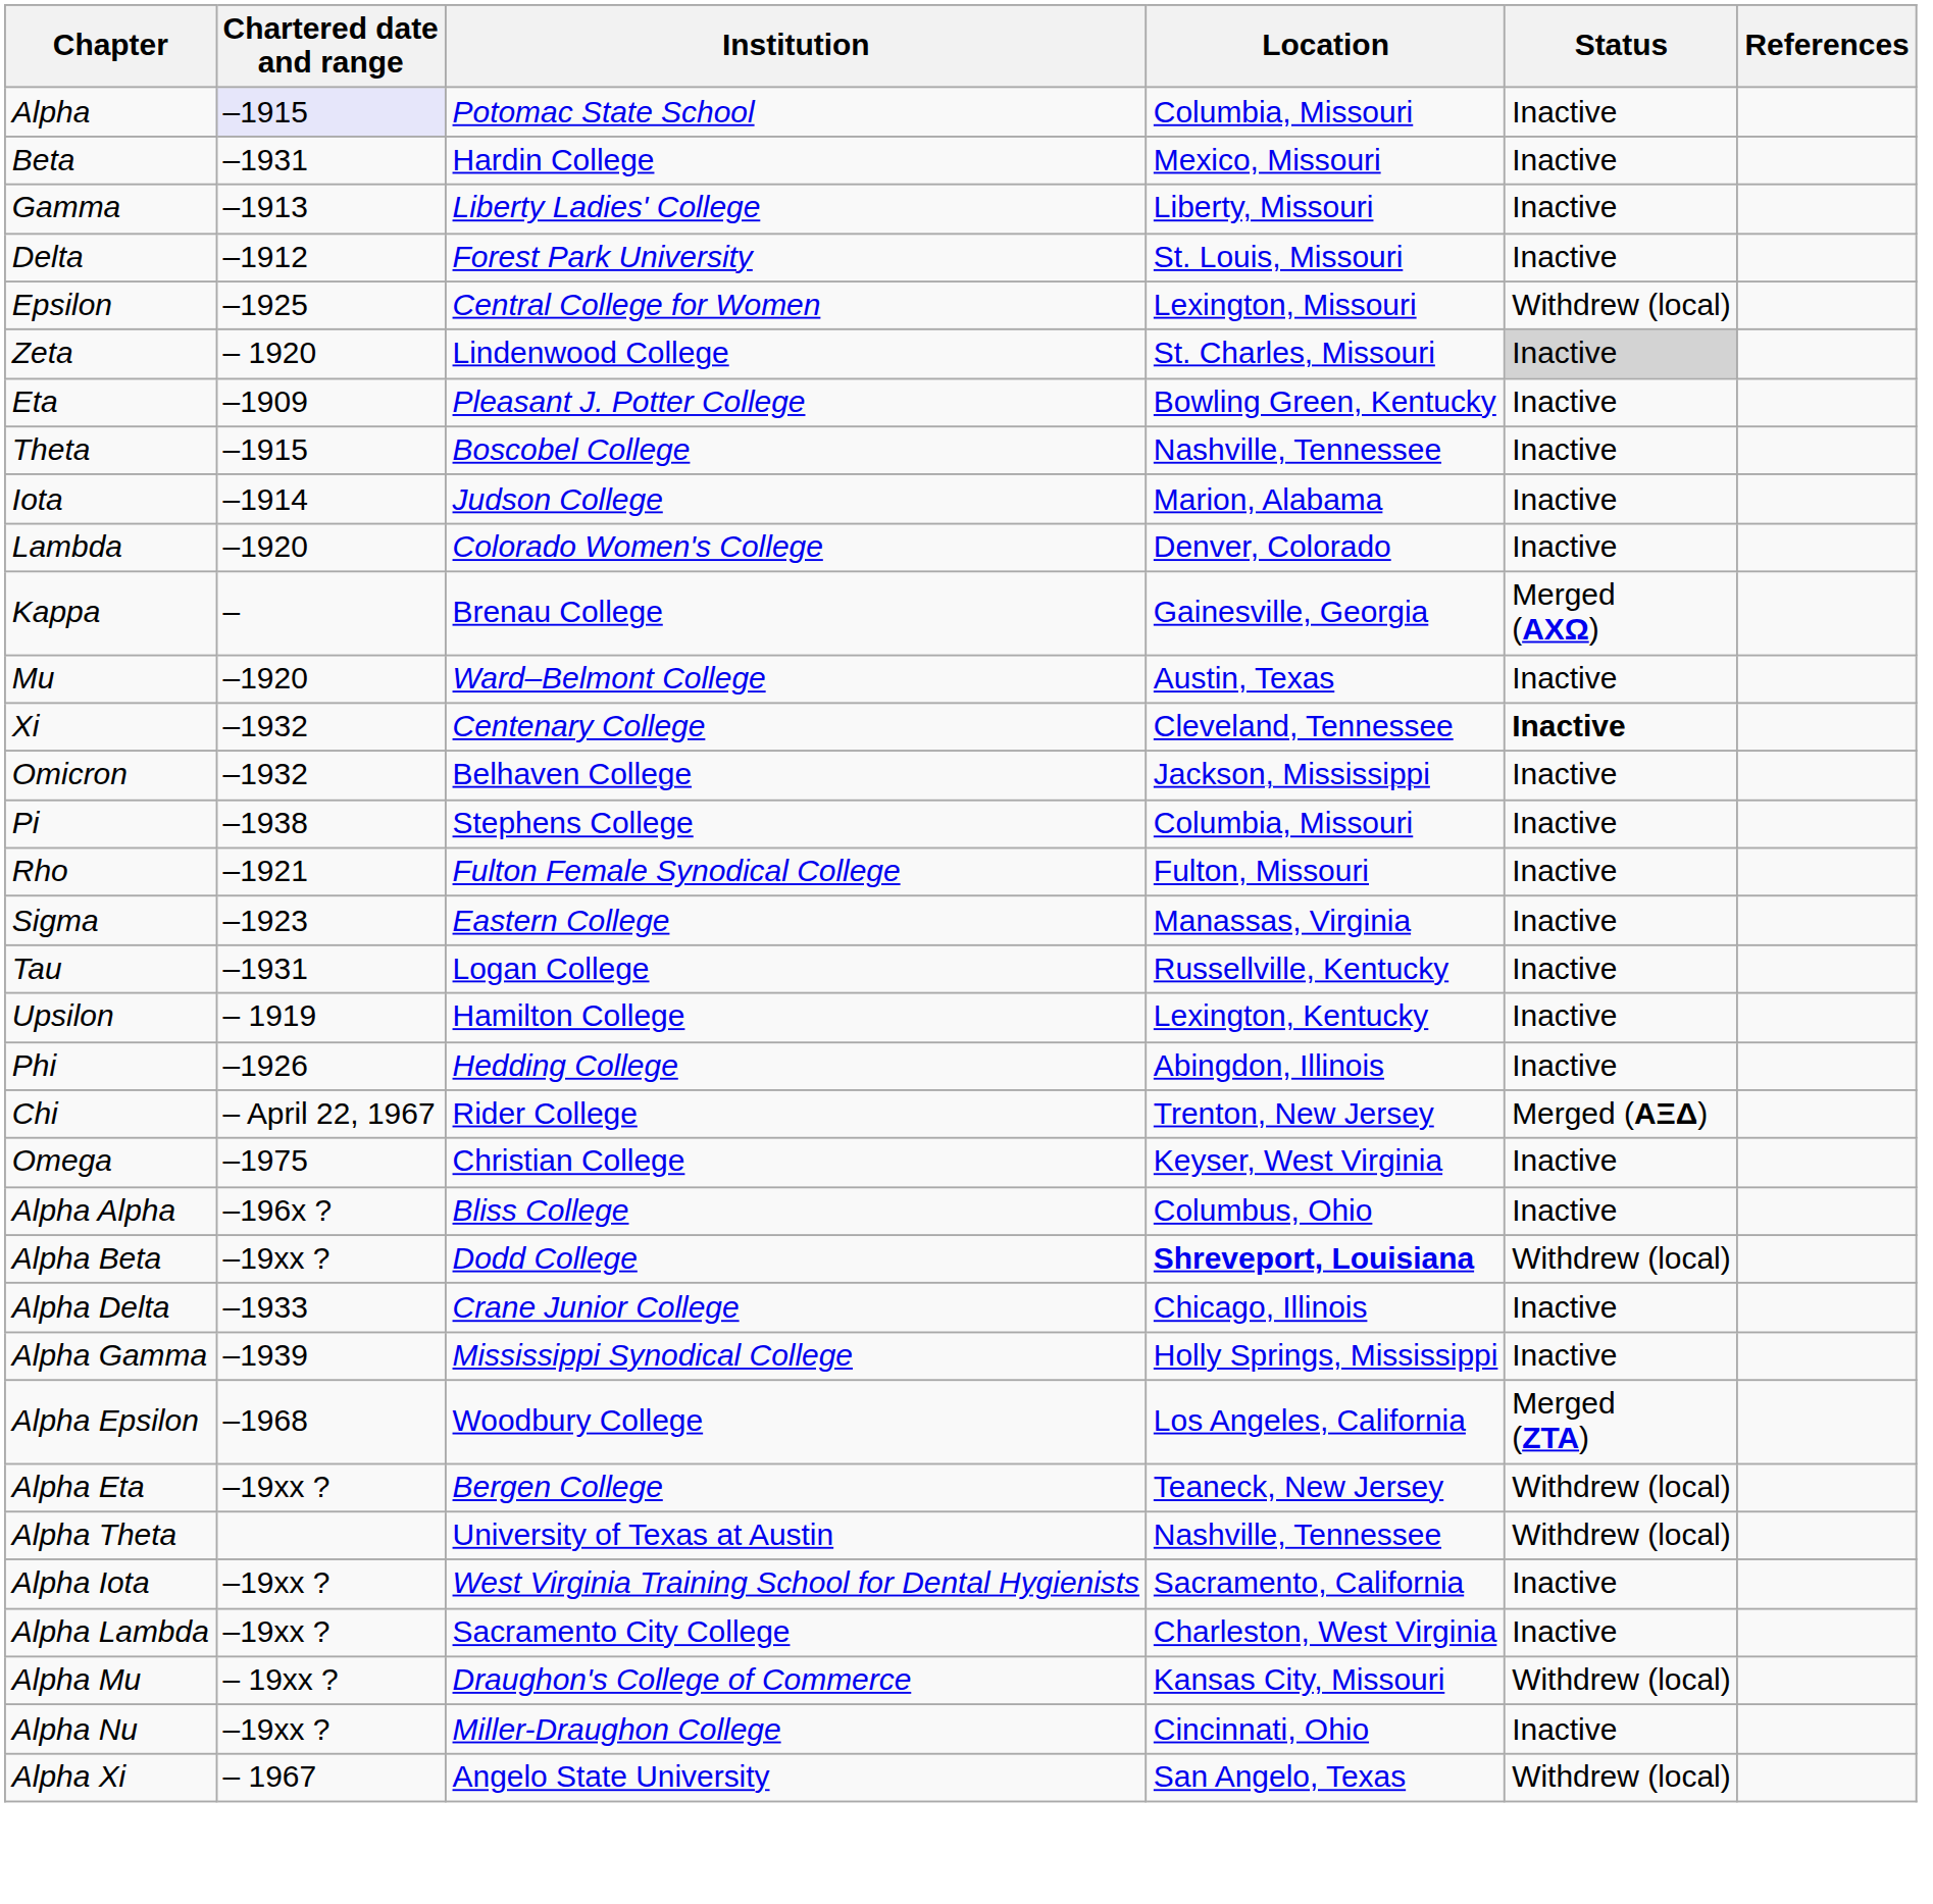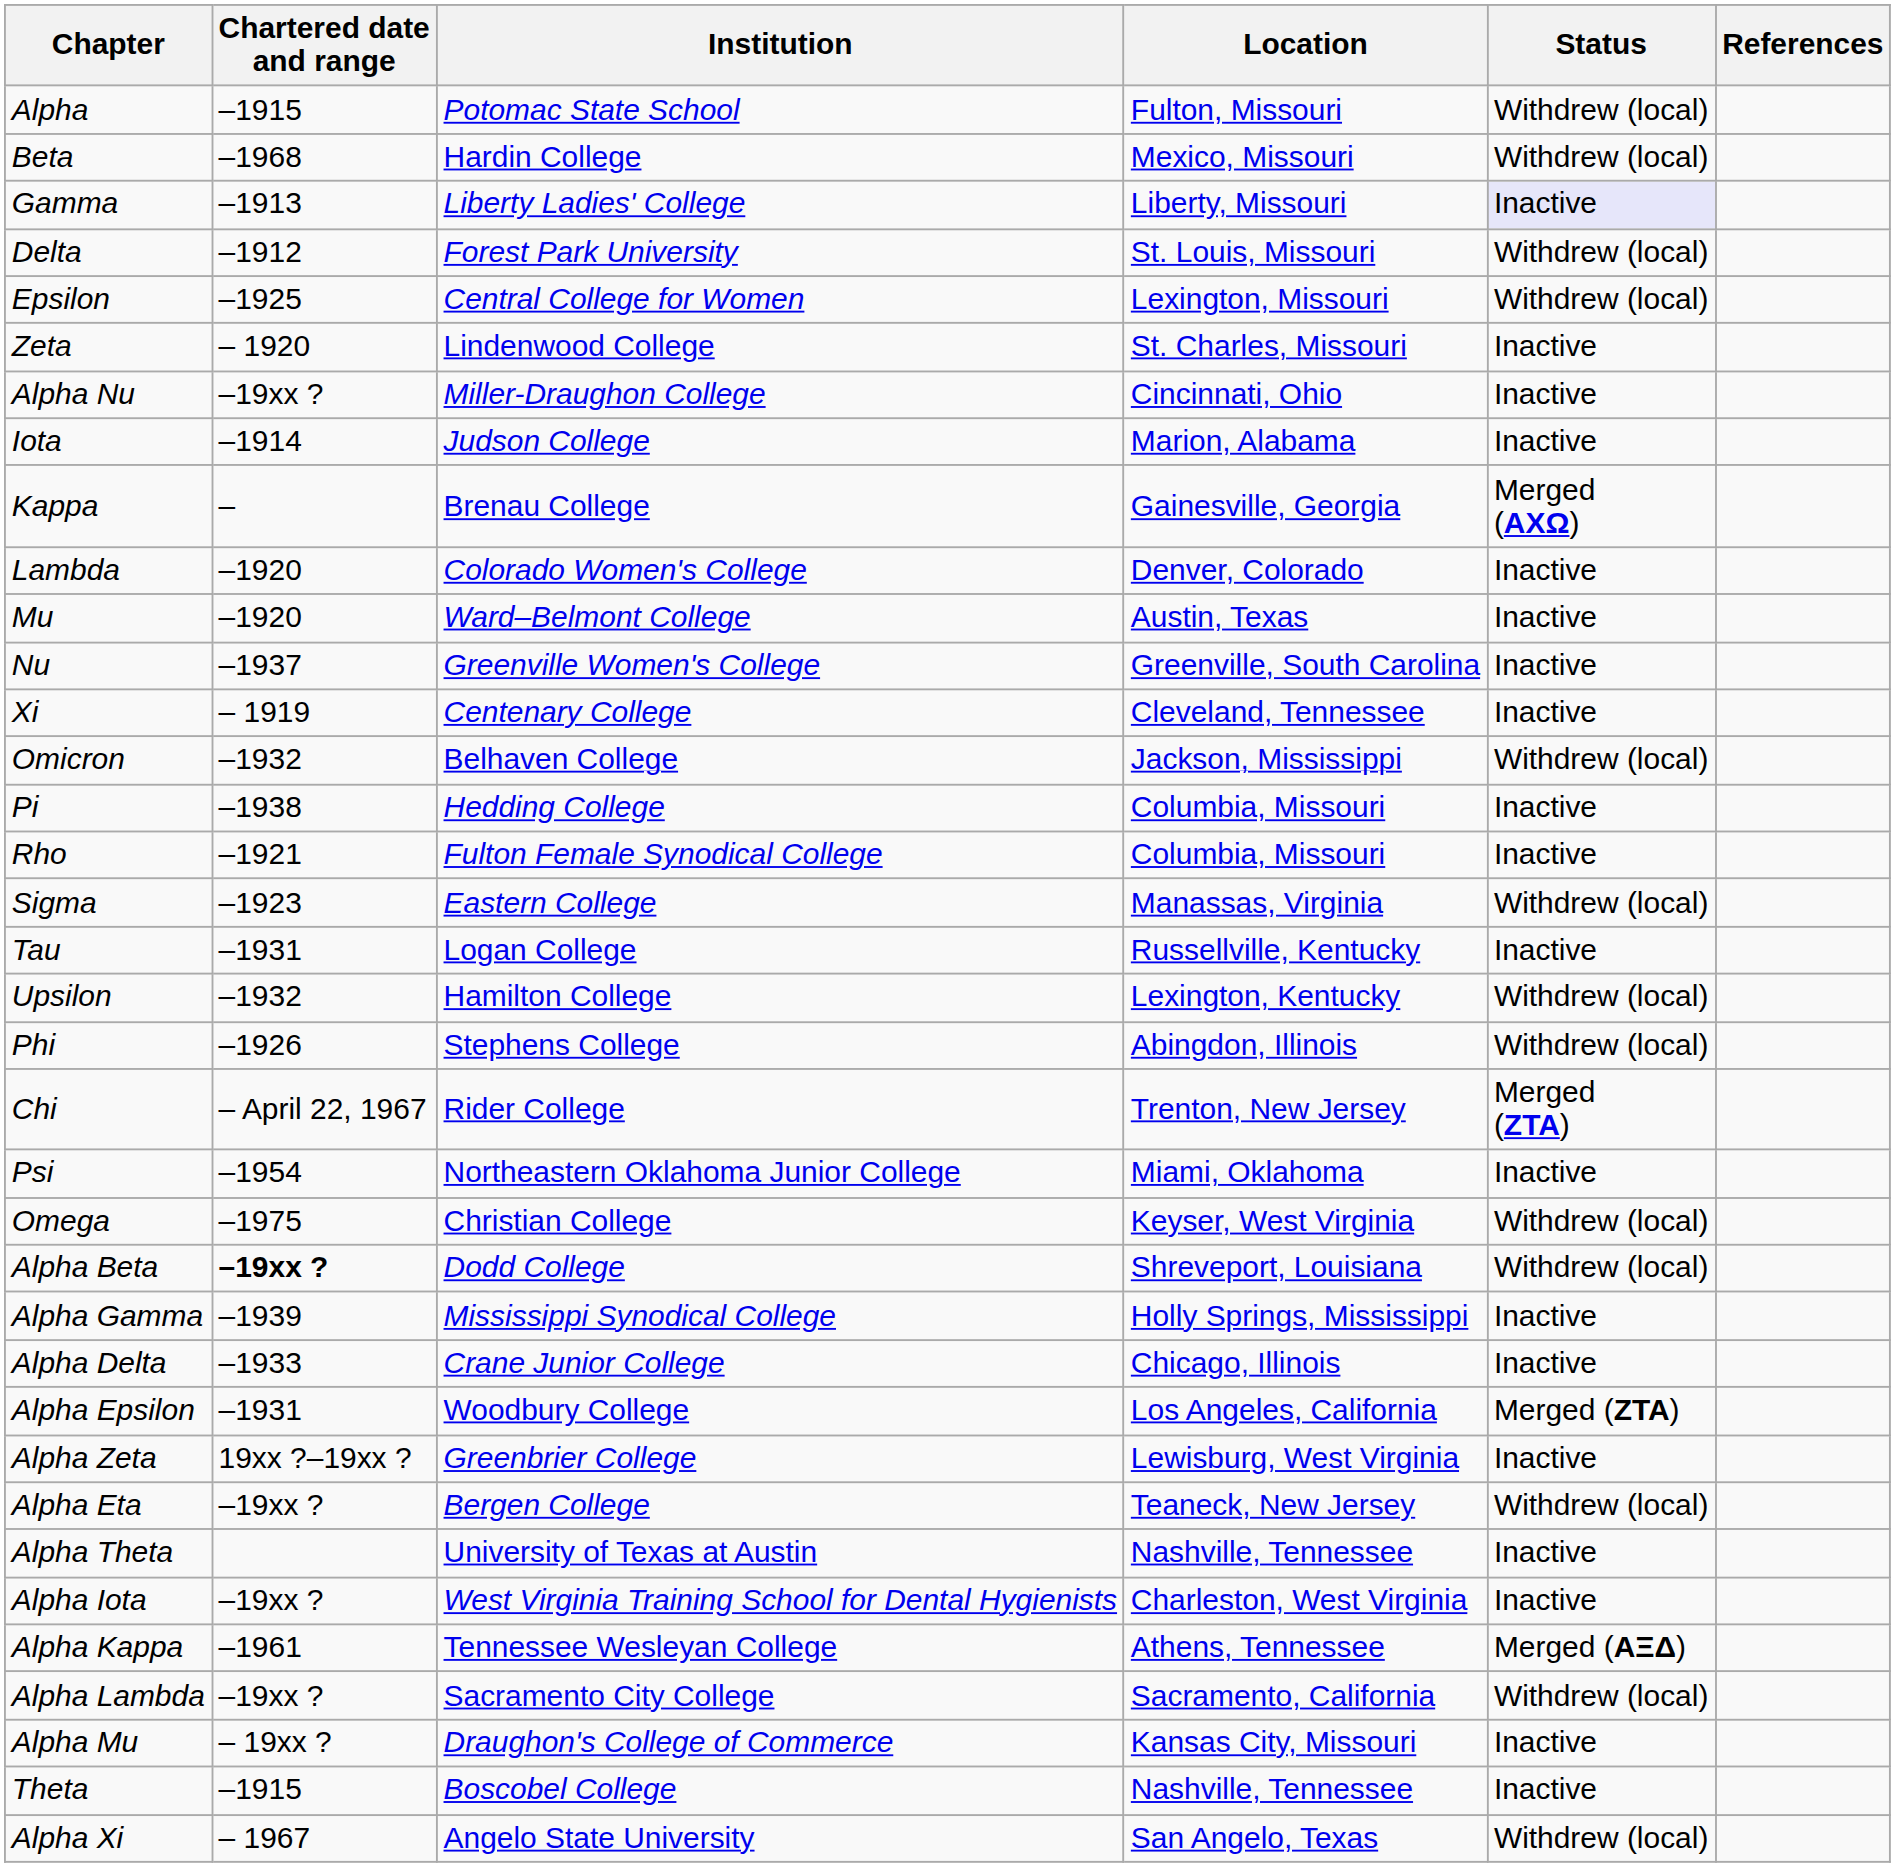 <table class="wikitable sortable">
 <tr>
 <th>Chapter</th>
 <th>Chartered date<br>and range</th>
 <th>Institution</th>
 <th>Location</th>
 <th>Status</th>
 <th>References</th>
 </tr>
 <tr>
 <td><em>Alpha</em></td>
-<td style="background: lavender;">–1915</td>
+<td>–1915</td>
 <td><em><a href='#'>Potomac State School</a></em></td>
-<td><a href='#'>Columbia, Missouri</a></td>
-<td>Inactive</td>
+<td><a href='#'>Fulton, Missouri</a></td>
+<td>Withdrew (local)</td>
 <td></td>
 </tr>
 <tr>
 <td><em>Beta</em></td>
-<td>–1931</td>
+<td>–1968</td>
 <td><a href='#'>Hardin College</a></td>
 <td><a href='#'>Mexico, Missouri</a></td>
-<td>Inactive</td>
+<td>Withdrew (local)</td>
 <td></td>
 </tr>
 <tr>
 <td><em>Gamma</em></td>
 <td>–1913</td>
 <td><em><a href='#'>Liberty Ladies' College</a></em></td>
 <td><a href='#'>Liberty, Missouri</a></td>
-<td>Inactive</td>
+<td style="background: lavender;">Inactive</td>
 <td></td>
 </tr>
 <tr>
 <td><em>Delta</em></td>
 <td>–1912</td>
 <td><em><a href='#'>Forest Park University</a></em></td>
 <td><a href='#'>St. Louis, Missouri</a></td>
-<td>Inactive</td>
+<td>Withdrew (local)</td>
 <td></td>
 </tr>
 <tr>
 <td><em>Epsilon</em></td>
 <td>–1925</td>
 <td><em><a href='#'>Central College for Women</a></em></td>
 <td><a href='#'>Lexington, Missouri</a></td>
 <td>Withdrew (local)</td>
 <td></td>
 </tr>
 <tr>
 <td><em>Zeta</em></td>
 <td> – 1920</td>
 <td><a href='#'>Lindenwood College</a></td>
 <td><a href='#'>St. Charles, Missouri</a></td>
-<td style="background: lightgrey;">Inactive</td>
-<td></td>
-</tr>
-<tr>
-<td><em>Eta</em></td>
-<td>–1909</td>
-<td><em><a href='#'>Pleasant J. Potter College</a></em></td>
-<td><a href='#'>Bowling Green, Kentucky</a></td>
 <td>Inactive</td>
 <td></td>
 </tr>
 <tr>
-<td><em>Theta</em></td>
-<td>–1915</td>
-<td><em><a href='#'>Boscobel College</a></em></td>
-<td><a href='#'>Nashville, Tennessee</a></td>
+<td><em>Alpha Nu</em></td>
+<td>–19xx ?</td>
+<td><em><a href='#'>Miller-Draughon College</a></em></td>
+<td><a href='#'>Cincinnati, Ohio</a></td>
 <td>Inactive</td>
 <td></td>
 </tr>
 <tr>
 <td><em>Iota</em></td>
 <td>–1914</td>
 <td><em><a href='#'>Judson College</a></em></td>
 <td><a href='#'>Marion, Alabama</a></td>
 <td>Inactive</td>
 <td></td>
 </tr>
 <tr>
+<td><em>Kappa</em></td>
+<td> – </td>
+<td><a href='#'>Brenau College</a></td>
+<td><a href='#'>Gainesville, Georgia</a></td>
+<td>Merged<br>(<strong><a href='#'>ΑΧΩ</a></strong>)</td>
+<td></td>
+</tr>
+<tr>
 <td><em>Lambda</em></td>
 <td>–1920</td>
 <td><em><a href='#'>Colorado Women's College</a></em></td>
 <td><a href='#'>Denver, Colorado</a></td>
 <td>Inactive</td>
-<td></td>
-</tr>
-<tr>
-<td><em>Kappa</em></td>
-<td> – </td>
-<td><a href='#'>Brenau College</a></td>
-<td><a href='#'>Gainesville, Georgia</a></td>
-<td>Merged<br>(<strong><a href='#'>ΑΧΩ</a></strong>)</td>
 <td></td>
 </tr>
 <tr>
 <td><em>Mu</em></td>
 <td>–1920</td>
 <td><em><a href='#'>Ward–Belmont College</a></em></td>
 <td><a href='#'>Austin, Texas</a></td>
 <td>Inactive</td>
 <td></td>
 </tr>
 <tr>
+<td><em>Nu</em></td>
+<td>–1937</td>
+<td><em><a href='#'>Greenville Women's College</a></em></td>
+<td><a href='#'>Greenville, South Carolina</a></td>
+<td>Inactive</td>
+<td></td>
+</tr>
+<tr>
 <td><em>Xi</em></td>
-<td>–1932</td>
+<td> – 1919</td>
 <td><em><a href='#'>Centenary College</a></em></td>
 <td><a href='#'>Cleveland, Tennessee</a></td>
-<td><strong>Inactive</strong></td>
+<td>Inactive</td>
 <td></td>
 </tr>
 <tr>
 <td><em>Omicron</em></td>
 <td>–1932</td>
 <td><a href='#'>Belhaven College</a></td>
 <td><a href='#'>Jackson, Mississippi</a></td>
-<td>Inactive</td>
+<td>Withdrew (local)</td>
 <td></td>
 </tr>
 <tr>
 <td><em>Pi</em></td>
 <td>–1938</td>
-<td><a href='#'>Stephens College</a></td>
+<td><em><a href='#'>Hedding College</a></em></td>
 <td><a href='#'>Columbia, Missouri</a></td>
 <td>Inactive</td>
 <td></td>
 </tr>
 <tr>
 <td><em>Rho</em></td>
 <td>–1921</td>
 <td><em><a href='#'>Fulton Female Synodical College</a></em></td>
-<td><a href='#'>Fulton, Missouri</a></td>
+<td><a href='#'>Columbia, Missouri</a></td>
 <td>Inactive</td>
 <td></td>
 </tr>
 <tr>
 <td><em>Sigma</em></td>
 <td>–1923</td>
 <td><em><a href='#'>Eastern College</a></em></td>
 <td><a href='#'>Manassas, Virginia</a></td>
-<td>Inactive</td>
+<td>Withdrew (local)</td>
 <td></td>
 </tr>
 <tr>
 <td><em>Tau</em></td>
 <td>–1931</td>
 <td><a href='#'>Logan College</a></td>
 <td><a href='#'>Russellville, Kentucky</a></td>
 <td>Inactive</td>
 <td></td>
 </tr>
 <tr>
 <td><em>Upsilon</em></td>
-<td> – 1919</td>
+<td>–1932</td>
 <td><a href='#'>Hamilton College</a></td>
 <td><a href='#'>Lexington, Kentucky</a></td>
-<td>Inactive</td>
+<td>Withdrew (local)</td>
 <td></td>
 </tr>
 <tr>
 <td><em>Phi</em></td>
 <td>–1926</td>
-<td><em><a href='#'>Hedding College</a></em></td>
+<td><a href='#'>Stephens College</a></td>
 <td><a href='#'>Abingdon, Illinois</a></td>
-<td>Inactive</td>
+<td>Withdrew (local)</td>
 <td></td>
 </tr>
 <tr>
 <td><em>Chi</em></td>
 <td> – April 22, 1967</td>
 <td><a href='#'>Rider College</a></td>
 <td><a href='#'>Trenton, New Jersey</a></td>
-<td>Merged (<strong>ΑΞΔ</strong>)</td>
+<td>Merged<br>(<a href='#'><strong>ZTA</strong></a>)</td>
+<td></td>
+</tr>
+<tr>
+<td><em>Psi</em></td>
+<td>–1954</td>
+<td><a href='#'>Northeastern Oklahoma Junior College</a></td>
+<td><a href='#'>Miami, Oklahoma</a></td>
+<td>Inactive</td>
 <td></td>
 </tr>
 <tr>
 <td><em>Omega</em></td>
 <td>–1975</td>
 <td><a href='#'>Christian College</a></td>
 <td><a href='#'>Keyser, West Virginia</a></td>
-<td>Inactive</td>
-<td></td>
-</tr>
-<tr>
-<td><em>Alpha Alpha</em></td>
-<td>–196x ?</td>
-<td><em><a href='#'>Bliss College</a></em></td>
-<td><a href='#'>Columbus, Ohio</a></td>
-<td>Inactive</td>
+<td>Withdrew (local)</td>
 <td></td>
 </tr>
 <tr>
 <td><em>Alpha Beta</em></td>
-<td>–19xx ?</td>
+<td><strong>–19xx ?</strong></td>
 <td><em><a href='#'>Dodd College</a></em></td>
-<td><strong><a href='#'>Shreveport, Louisiana</a></strong></td>
+<td><a href='#'>Shreveport, Louisiana</a></td>
 <td>Withdrew (local)</td>
+<td></td>
+</tr>
+<tr>
+<td><em>Alpha Gamma</em></td>
+<td>–1939</td>
+<td><em><a href='#'>Mississippi Synodical College</a></em></td>
+<td><a href='#'>Holly Springs, Mississippi</a></td>
+<td>Inactive</td>
 <td></td>
 </tr>
 <tr>
 <td><em>Alpha Delta</em></td>
 <td>–1933</td>
 <td><em><a href='#'>Crane Junior College</a></em></td>
 <td><a href='#'>Chicago, Illinois</a></td>
 <td>Inactive</td>
 <td></td>
 </tr>
 <tr>
-<td><em>Alpha Gamma</em></td>
-<td>–1939</td>
-<td><em><a href='#'>Mississippi Synodical College</a></em></td>
-<td><a href='#'>Holly Springs, Mississippi</a></td>
-<td>Inactive</td>
+<td><em>Alpha Epsilon</em></td>
+<td>–1931</td>
+<td><a href='#'>Woodbury College</a></td>
+<td><a href='#'>Los Angeles, California</a></td>
+<td>Merged (<strong>ΖΤΑ</strong>)</td>
 <td></td>
 </tr>
 <tr>
-<td><em>Alpha Epsilon</em></td>
-<td>–1968</td>
-<td><a href='#'>Woodbury College</a></td>
-<td><a href='#'>Los Angeles, California</a></td>
-<td>Merged<br>(<a href='#'><strong>ZTA</strong></a>)</td>
+<td><em>Alpha Zeta</em></td>
+<td>19xx ?–19xx ?</td>
+<td><em><a href='#'>Greenbrier College</a></em></td>
+<td><a href='#'>Lewisburg, West Virginia</a></td>
+<td>Inactive</td>
 <td></td>
 </tr>
 <tr>
 <td><em>Alpha Eta</em></td>
 <td>–19xx ?</td>
 <td><em><a href='#'>Bergen College</a></em></td>
 <td><a href='#'>Teaneck, New Jersey</a></td>
 <td>Withdrew (local)</td>
 <td></td>
 </tr>
 <tr>
 <td><em>Alpha Theta</em></td>
 <td></td>
 <td><a href='#'>University of Texas at Austin</a></td>
 <td><a href='#'>Nashville, Tennessee</a></td>
-<td>Withdrew (local)</td>
+<td>Inactive</td>
 <td></td>
 </tr>
 <tr>
 <td><em>Alpha Iota</em></td>
 <td>–19xx ?</td>
 <td><em><a href='#'>West Virginia Training School for Dental Hygienists</a></em></td>
-<td><a href='#'>Sacramento, California</a></td>
+<td><a href='#'>Charleston, West Virginia</a></td>
 <td>Inactive</td>
+<td></td>
+</tr>
+<tr>
+<td><em>Alpha Kappa</em></td>
+<td>–1961</td>
+<td><a href='#'>Tennessee Wesleyan College</a></td>
+<td><a href='#'>Athens, Tennessee</a></td>
+<td>Merged (<strong>ΑΞΔ</strong>)</td>
 <td></td>
 </tr>
 <tr>
 <td><em>Alpha Lambda</em></td>
 <td>–19xx ?</td>
 <td><a href='#'>Sacramento City College</a></td>
-<td><a href='#'>Charleston, West Virginia</a></td>
-<td>Inactive</td>
+<td><a href='#'>Sacramento, California</a></td>
+<td>Withdrew (local)</td>
 <td></td>
 </tr>
 <tr>
 <td><em>Alpha Mu</em></td>
 <td> – 19xx ?</td>
 <td><em><a href='#'>Draughon's College of Commerce</a></em></td>
 <td><a href='#'>Kansas City, Missouri</a></td>
-<td>Withdrew (local)</td>
+<td>Inactive</td>
 <td></td>
 </tr>
 <tr>
-<td><em>Alpha Nu</em></td>
-<td>–19xx ?</td>
-<td><em><a href='#'>Miller-Draughon College</a></em></td>
-<td><a href='#'>Cincinnati, Ohio</a></td>
+<td><em>Theta</em></td>
+<td>–1915</td>
+<td><em><a href='#'>Boscobel College</a></em></td>
+<td><a href='#'>Nashville, Tennessee</a></td>
 <td>Inactive</td>
 <td></td>
 </tr>
 <tr>
 <td><em>Alpha Xi</em></td>
 <td> – 1967</td>
 <td><a href='#'>Angelo State University</a></td>
 <td><a href='#'>San Angelo, Texas</a></td>
 <td>Withdrew (local)</td>
 <td></td>
 </tr>
 </table>
